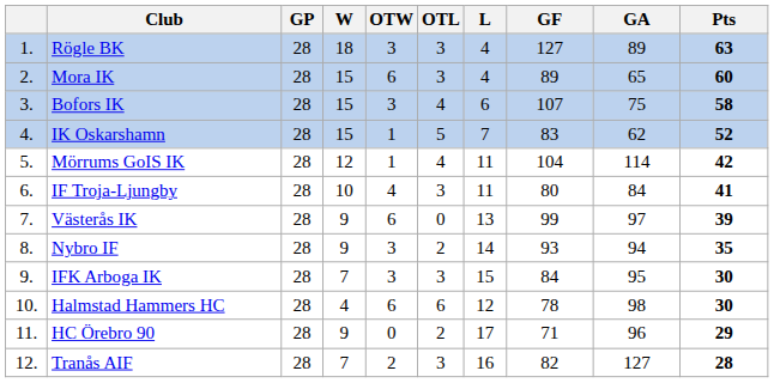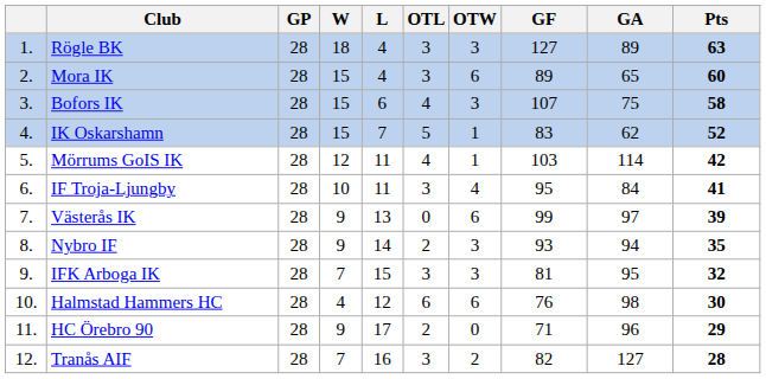 <table class="wikitable">
 <tr>
 <th width="30"></th>
 <th width="200">Club</th>
 <th width="30">GP</th>
 <th width="30">W</th>
+<th width="30">L</th>
+<th width="30">OTL</th>
 <th width="30">OTW</th>
-<th width="30">OTL</th>
-<th width="30">L</th>
 <th width="70">GF</th>
 <th width="70">GA</th>
 <th width="70">Pts</th>
 </tr>
 <tr bgcolor="#BCD2EE" align="center">
 <td>1.</td>
 <td align="left"><a href='#'>Rögle BK</a></td>
 <td>28</td>
 <td>18</td>
+<td>4</td>
 <td>3</td>
 <td>3</td>
-<td>4</td>
 <td>127</td>
 <td>89</td>
 <td><strong>63</strong></td>
 </tr>
 <tr bgcolor="#BCD2EE" align="center">
 <td>2.</td>
 <td align="left"><a href='#'>Mora IK</a></td>
 <td>28</td>
 <td>15</td>
+<td>4</td>
+<td>3</td>
 <td>6</td>
-<td>3</td>
-<td>4</td>
 <td>89</td>
 <td>65</td>
 <td><strong>60</strong></td>
 </tr>
 <tr bgcolor="#BCD2EE" align="center">
 <td>3.</td>
 <td align="left"><a href='#'>Bofors IK</a></td>
 <td>28</td>
 <td>15</td>
+<td>6</td>
+<td>4</td>
 <td>3</td>
-<td>4</td>
-<td>6</td>
 <td>107</td>
 <td>75</td>
 <td><strong>58</strong></td>
 </tr>
 <tr bgcolor="#BCD2EE" align="center">
 <td>4.</td>
 <td align="left"><a href='#'>IK Oskarshamn</a></td>
 <td>28</td>
 <td>15</td>
+<td>7</td>
+<td>5</td>
 <td>1</td>
-<td>5</td>
-<td>7</td>
 <td>83</td>
 <td>62</td>
 <td><strong>52</strong></td>
 </tr>
 <tr bgcolor="#FFFFFF" align="center">
 <td>5.</td>
 <td align="left"><a href='#'>Mörrums GoIS IK</a></td>
 <td>28</td>
 <td>12</td>
+<td>11</td>
+<td>4</td>
 <td>1</td>
-<td>4</td>
-<td>11</td>
-<td>104</td>
+<td>103</td>
 <td>114</td>
 <td><strong>42</strong></td>
 </tr>
 <tr bgcolor="#FFFFFF" align="center">
 <td>6.</td>
 <td align="left"><a href='#'>IF Troja-Ljungby</a></td>
 <td>28</td>
 <td>10</td>
+<td>11</td>
+<td>3</td>
 <td>4</td>
-<td>3</td>
-<td>11</td>
-<td>80</td>
+<td>95</td>
 <td>84</td>
 <td><strong>41</strong></td>
 </tr>
 <tr bgcolor="#FFFFFF" align="center">
 <td>7.</td>
 <td align="left"><a href='#'>Västerås IK</a></td>
 <td>28</td>
 <td>9</td>
+<td>13</td>
+<td>0</td>
 <td>6</td>
-<td>0</td>
-<td>13</td>
 <td>99</td>
 <td>97</td>
 <td><strong>39</strong></td>
 </tr>
 <tr bgcolor="#FFFFFF" align="center">
 <td>8.</td>
 <td align="left"><a href='#'>Nybro IF</a></td>
 <td>28</td>
 <td>9</td>
+<td>14</td>
+<td>2</td>
 <td>3</td>
-<td>2</td>
-<td>14</td>
 <td>93</td>
 <td>94</td>
 <td><strong>35</strong></td>
 </tr>
 <tr bgcolor="#FFFFFF" align="center">
 <td>9.</td>
 <td align="left"><a href='#'>IFK Arboga IK</a></td>
 <td>28</td>
 <td>7</td>
+<td>15</td>
 <td>3</td>
 <td>3</td>
-<td>15</td>
-<td>84</td>
+<td>81</td>
 <td>95</td>
-<td><strong>30</strong></td>
+<td><strong>32</strong></td>
 </tr>
 <tr bgcolor="#FFFFFF" align="center">
 <td>10.</td>
 <td align="left"><a href='#'>Halmstad Hammers HC</a></td>
 <td>28</td>
 <td>4</td>
+<td>12</td>
 <td>6</td>
 <td>6</td>
-<td>12</td>
-<td>78</td>
+<td>76</td>
 <td>98</td>
 <td><strong>30</strong></td>
 </tr>
 <tr bgcolor="#FFFFFF" align="center">
 <td>11.</td>
 <td align="left"><a href='#'>HC Örebro 90</a></td>
 <td>28</td>
 <td>9</td>
+<td>17</td>
+<td>2</td>
 <td>0</td>
-<td>2</td>
-<td>17</td>
 <td>71</td>
 <td>96</td>
 <td><strong>29</strong></td>
 </tr>
 <tr bgcolor="#FFFFFF" align="center">
 <td>12.</td>
 <td align="left"><a href='#'>Tranås AIF</a></td>
 <td>28</td>
 <td>7</td>
+<td>16</td>
+<td>3</td>
 <td>2</td>
-<td>3</td>
-<td>16</td>
 <td>82</td>
 <td>127</td>
 <td><strong>28</strong></td>
 </tr>
 </table>
